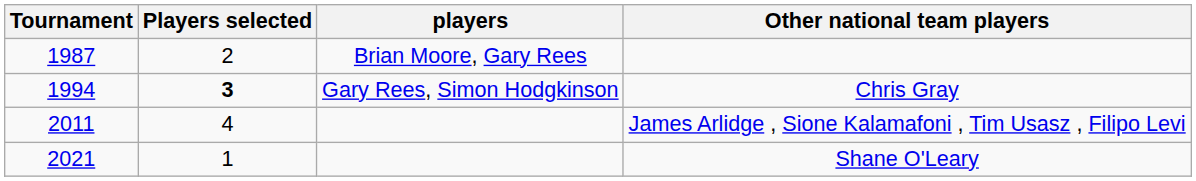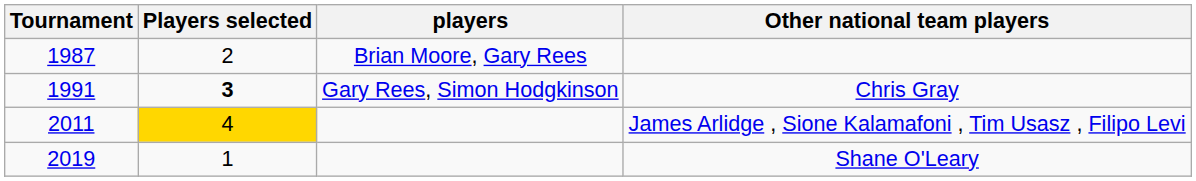 <table class="wikitable sortable" style="text-align:center">
 <tr>
 <th>Tournament</th>
 <th>Players selected</th>
 <th> players</th>
 <th>Other national team players</th>
 </tr>
 <tr>
 <td><a href='#'>1987</a></td>
 <td>2</td>
 <td><a href='#'>Brian Moore</a>, <a href='#'>Gary Rees</a></td>
 <td></td>
 </tr>
 <tr>
-<td><a href='#'>1994</a></td>
+<td><a href='#'>1991</a></td>
 <td><strong>3</strong></td>
 <td><a href='#'>Gary Rees</a>, <a href='#'>Simon Hodgkinson</a></td>
 <td><a href='#'>Chris Gray</a> </td>
 </tr>
 <tr>
 <td><a href='#'>2011</a></td>
-<td>4</td>
+<td style="background: gold;">4</td>
 <td></td>
 <td><a href='#'>James Arlidge</a> , <a href='#'>Sione Kalamafoni</a> , <a href='#'>Tim Usasz</a> , <a href='#'>Filipo Levi</a> </td>
 </tr>
 <tr>
-<td><a href='#'>2021</a></td>
+<td><a href='#'>2019</a></td>
 <td>1</td>
 <td></td>
 <td><a href='#'>Shane O'Leary</a> </td>
 </tr>
 </table>
